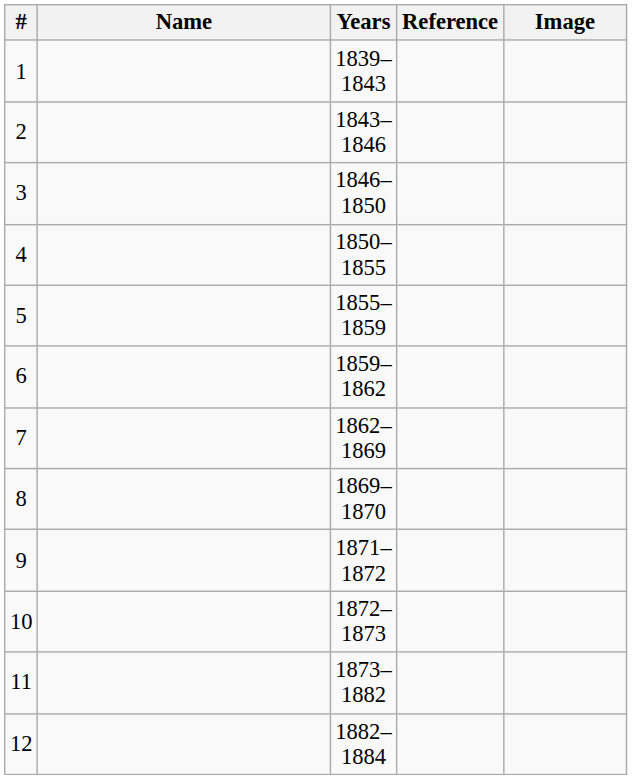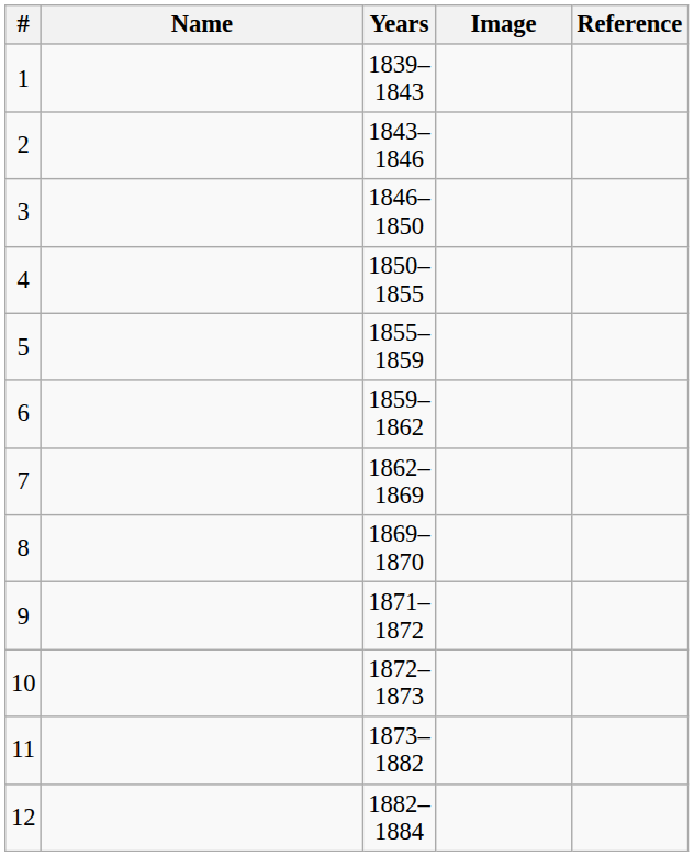 <table class="wikitable sortable" style="width:50%">
 <tr>
 <th width="8">#</th>
 <th width="*">Name</th>
 <th width="10%">Years</th>
+<th width="80px" class="unsortable">Image</th>
 <th width="4" class="unsortable">Reference</th>
-<th width="80px" class="unsortable">Image</th>
 </tr>
 <tr>
 <td align="center">1</td>
 <td></td>
 <td align="center">1839–1843</td>
 <td align="center"></td>
 <td align="center"></td>
 </tr>
 <tr>
 <td align="center">2</td>
 <td></td>
 <td align="center">1843–1846</td>
 <td align="center"></td>
 <td align="center"></td>
 </tr>
 <tr>
 <td align="center">3</td>
 <td></td>
 <td align="center">1846–1850</td>
 <td align="center"></td>
 <td align="center"></td>
 </tr>
 <tr>
 <td align="center">4</td>
 <td></td>
 <td align="center">1850–1855</td>
 <td align="center"></td>
 <td align="center"></td>
 </tr>
 <tr>
 <td align="center">5</td>
 <td></td>
 <td align="center">1855–1859</td>
 <td align="center"></td>
 <td align="center"></td>
 </tr>
 <tr>
 <td align="center">6</td>
 <td></td>
 <td align="center">1859–1862</td>
 <td align="center"></td>
 <td align="center"></td>
 </tr>
 <tr>
 <td align="center">7</td>
 <td></td>
 <td align="center">1862–1869</td>
 <td align="center"></td>
 <td align="center"></td>
 </tr>
 <tr>
 <td align="center">8</td>
 <td></td>
 <td align="center">1869–1870</td>
 <td align="center"></td>
 <td align="center"></td>
 </tr>
 <tr>
 <td align="center">9</td>
 <td></td>
 <td align="center">1871–1872</td>
 <td align="center"></td>
 <td align="center"></td>
 </tr>
 <tr>
 <td align="center">10</td>
 <td></td>
 <td align="center">1872–1873</td>
 <td align="center"></td>
 <td align="center"></td>
 </tr>
 <tr>
 <td align="center">11</td>
 <td></td>
 <td align="center">1873–1882</td>
 <td align="center"></td>
 <td align="center"></td>
 </tr>
 <tr>
 <td align="center">12</td>
 <td></td>
 <td align="center">1882–1884</td>
 <td align="center"></td>
 <td align="center"></td>
 </tr>
 </table>
